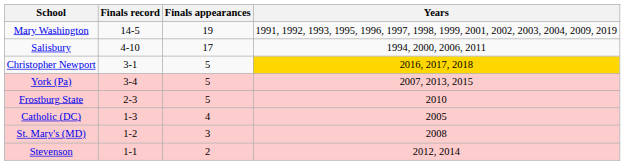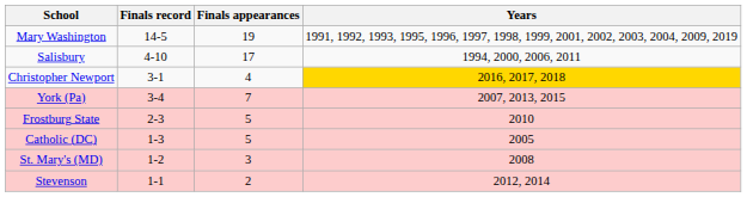 <table class="wikitable" style="text-align:center; font-size:95%">
 <tr>
 <th>School</th>
 <th>Finals record</th>
 <th>Finals appearances</th>
 <th>Years</th>
 </tr>
 <tr>
 <td><a href='#'>Mary Washington</a></td>
 <td>14-5</td>
 <td>19</td>
 <td>1991, 1992, 1993, 1995, 1996, 1997, 1998, 1999, 2001, 2002, 2003, 2004, 2009, 2019</td>
 </tr>
 <tr>
 <td><a href='#'>Salisbury</a></td>
 <td>4-10</td>
 <td>17</td>
 <td>1994, 2000, 2006, 2011</td>
 </tr>
 <tr>
 <td><a href='#'>Christopher Newport</a></td>
 <td>3-1</td>
-<td>5</td>
+<td>4</td>
 <td style="background: gold;">2016, 2017, 2018</td>
 </tr>
 <tr bgcolor=#fdcccc>
 <td><a href='#'>York (Pa)</a></td>
 <td>3-4</td>
-<td>5</td>
+<td>7</td>
 <td>2007, 2013, 2015</td>
 </tr>
 <tr bgcolor=#fdcccc>
 <td><a href='#'>Frostburg State</a></td>
 <td>2-3</td>
 <td>5</td>
 <td>2010</td>
 </tr>
 <tr bgcolor=#fdcccc>
 <td><a href='#'>Catholic (DC)</a></td>
 <td>1-3</td>
-<td>4</td>
+<td>5</td>
 <td>2005</td>
 </tr>
 <tr bgcolor=#fdcccc>
 <td><a href='#'>St. Mary's (MD)</a></td>
 <td>1-2</td>
 <td>3</td>
 <td>2008</td>
 </tr>
 <tr bgcolor=#fdcccc>
 <td><a href='#'>Stevenson</a></td>
 <td>1-1</td>
 <td>2</td>
 <td>2012, 2014</td>
 </tr>
 </table>
